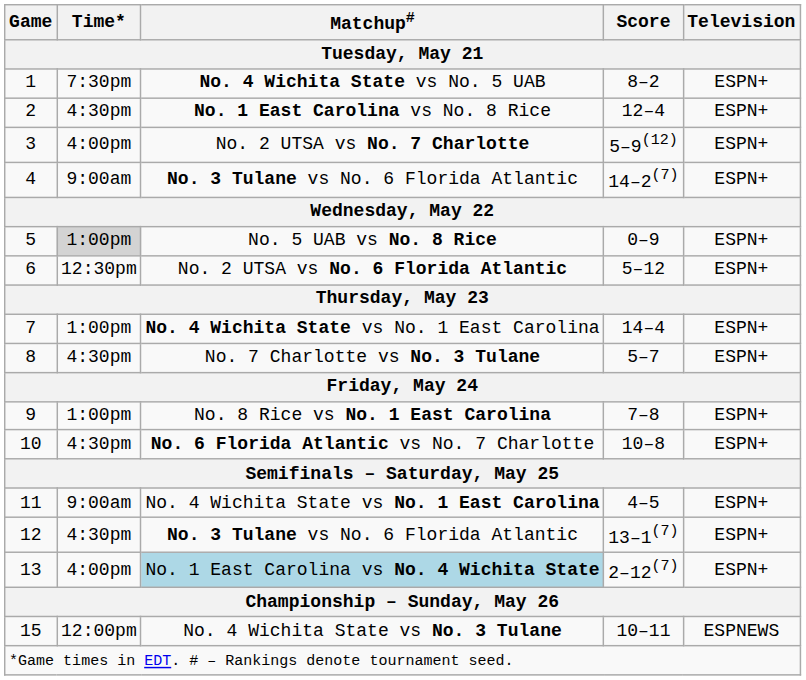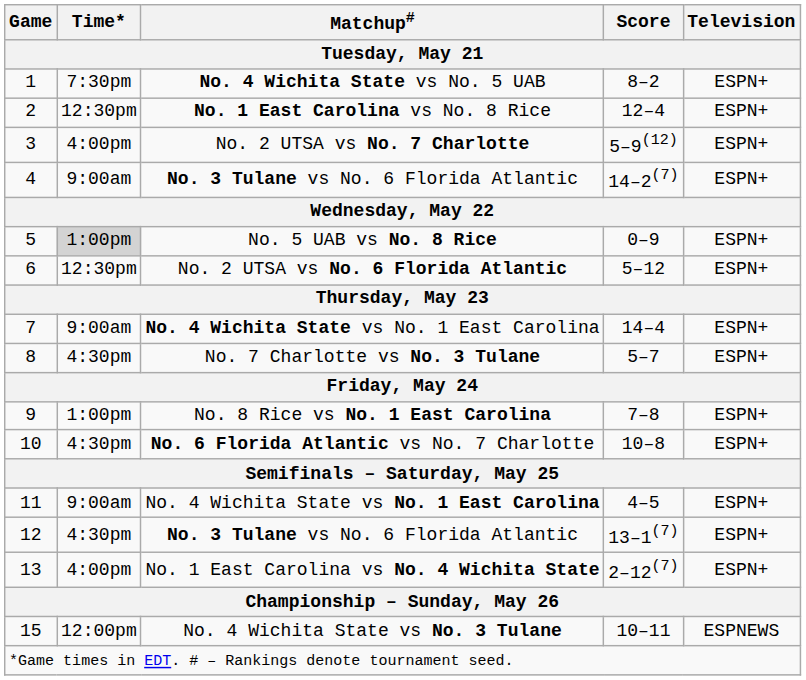 <table class="wikitable" style="font-size: 95%">
 <tr align="center">
 <th>Game</th>
 <th>Time*</th>
 <th>Matchup<sup>#</sup></th>
 <th>Score</th>
 <th>Television</th>
 </tr>
 <tr>
 <th colspan=7>Tuesday, May 21</th>
 </tr>
 <tr>
 <td style="text-align:center;">1</td>
 <td style="text-align:center;">7:30pm</td>
 <td style="text-align:center;"><strong>No. 4 Wichita State</strong> vs No. 5 UAB</td>
 <td style="text-align:center;">8–2</td>
 <td style="text-align:center;">ESPN+</td>
 </tr>
 <tr>
 <td style="text-align:center;">2</td>
-<td style="text-align:center;">4:30pm</td>
+<td style="text-align:center;">12:30pm</td>
 <td style="text-align:center;"><strong>No. 1 East Carolina</strong> vs No. 8 Rice</td>
 <td style="text-align:center;">12–4</td>
 <td style="text-align:center;">ESPN+</td>
 </tr>
 <tr>
 <td style="text-align:center;">3</td>
 <td style="text-align:center;">4:00pm</td>
 <td style="text-align:center;">No. 2 UTSA vs <strong>No. 7 Charlotte</strong></td>
 <td style="text-align:center;">5–9<sup>(12)</sup></td>
 <td style="text-align:center;">ESPN+</td>
 </tr>
 <tr>
 <td style="text-align:center;">4</td>
 <td style="text-align:center;">9:00am</td>
 <td style="text-align:center;"><strong>No. 3 Tulane</strong> vs No. 6 Florida Atlantic</td>
 <td style="text-align:center;">14–2<sup>(7)</sup></td>
 <td style="text-align:center;">ESPN+</td>
 </tr>
 <tr>
 <th colspan=7>Wednesday, May 22</th>
 </tr>
 <tr>
 <td style="text-align:center;">5</td>
 <td style="background: lightgrey; text-align:center;">1:00pm</td>
 <td style="text-align:center;">No. 5 UAB vs <strong>No. 8 Rice</strong></td>
 <td style="text-align:center;">0–9</td>
 <td style="text-align:center;">ESPN+</td>
 </tr>
 <tr>
 <td style="text-align:center;">6</td>
 <td style="text-align:center;">12:30pm</td>
 <td style="text-align:center;">No. 2 UTSA vs <strong>No. 6 Florida Atlantic</strong></td>
 <td style="text-align:center;">5–12</td>
 <td style="text-align:center;">ESPN+</td>
 </tr>
 <tr>
 <th colspan=7>Thursday, May 23</th>
 </tr>
 <tr>
 <td style="text-align:center;">7</td>
-<td style="text-align:center;">1:00pm</td>
+<td style="text-align:center;">9:00am</td>
 <td style="text-align:center;"><strong>No. 4 Wichita State</strong> vs No. 1 East Carolina</td>
 <td style="text-align:center;">14–4</td>
 <td style="text-align:center;">ESPN+</td>
 </tr>
 <tr>
 <td style="text-align:center;">8</td>
 <td style="text-align:center;">4:30pm</td>
 <td style="text-align:center;">No. 7 Charlotte vs <strong>No. 3 Tulane</strong></td>
 <td style="text-align:center;">5–7</td>
 <td style="text-align:center;">ESPN+</td>
 </tr>
 <tr>
 <th colspan=7>Friday, May 24</th>
 </tr>
 <tr>
 <td style="text-align:center;">9</td>
 <td style="text-align:center;">1:00pm</td>
 <td style="text-align:center;">No. 8 Rice vs <strong>No. 1 East Carolina</strong></td>
 <td style="text-align:center;">7–8</td>
 <td style="text-align:center;">ESPN+</td>
 </tr>
 <tr>
 <td style="text-align:center;">10</td>
 <td style="text-align:center;">4:30pm</td>
 <td style="text-align:center;"><strong>No. 6 Florida Atlantic</strong> vs No. 7 Charlotte</td>
 <td style="text-align:center;">10–8</td>
 <td style="text-align:center;">ESPN+</td>
 </tr>
 <tr>
 <th colspan=7>Semifinals – Saturday, May 25</th>
 </tr>
 <tr>
 <td style="text-align:center;">11</td>
 <td style="text-align:center;">9:00am</td>
 <td style="text-align:center;">No. 4 Wichita State vs <strong>No. 1 East Carolina</strong></td>
 <td style="text-align:center;">4–5</td>
 <td style="text-align:center;">ESPN+</td>
 </tr>
 <tr>
 <td style="text-align:center;">12</td>
 <td style="text-align:center;">4:30pm</td>
 <td style="text-align:center;"><strong>No. 3 Tulane</strong> vs No. 6 Florida Atlantic</td>
 <td style="text-align:center;">13–1<sup>(7)</sup></td>
 <td style="text-align:center;">ESPN+</td>
 </tr>
 <tr>
 <td style="text-align:center;">13</td>
 <td style="text-align:center;">4:00pm</td>
-<td style="background: lightblue; text-align:center;">No. 1 East Carolina vs <strong>No. 4 Wichita State</strong></td>
+<td style="text-align:center;">No. 1 East Carolina vs <strong>No. 4 Wichita State</strong></td>
 <td style="text-align:center;">2–12<sup>(7)</sup></td>
 <td style="text-align:center;">ESPN+</td>
 </tr>
 <tr>
 <th colspan=7>Championship – Sunday, May 26</th>
 </tr>
 <tr>
 <td style="text-align:center;">15</td>
 <td style="text-align:center;">12:00pm</td>
 <td style="text-align:center;">No. 4 Wichita State vs <strong>No. 3 Tulane</strong></td>
 <td style="text-align:center;">10–11</td>
 <td style="text-align:center;">ESPNEWS</td>
 </tr>
 <tr>
 <td colspan=7><small>*Game times in <a href='#'>EDT</a>. # – Rankings denote tournament seed. </small></td>
 </tr>
 </table>
